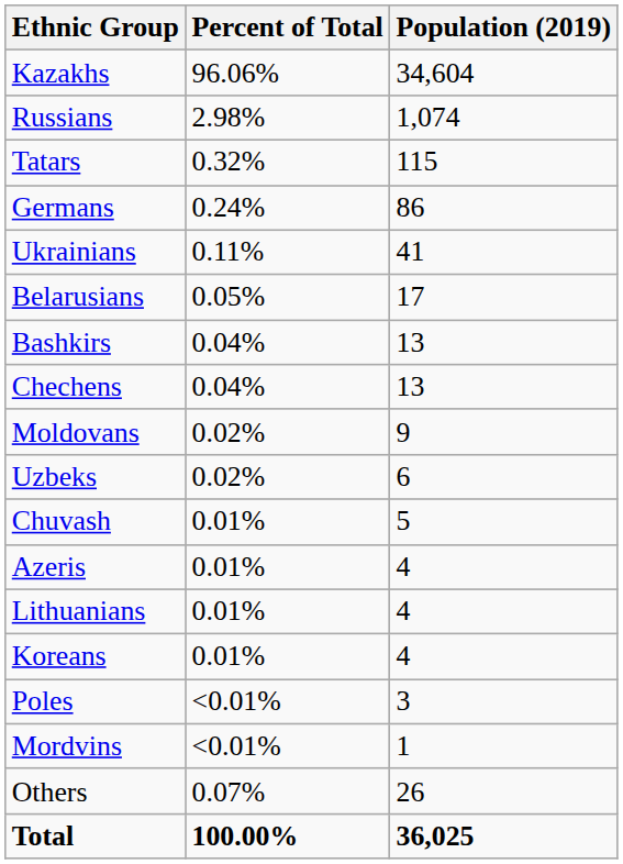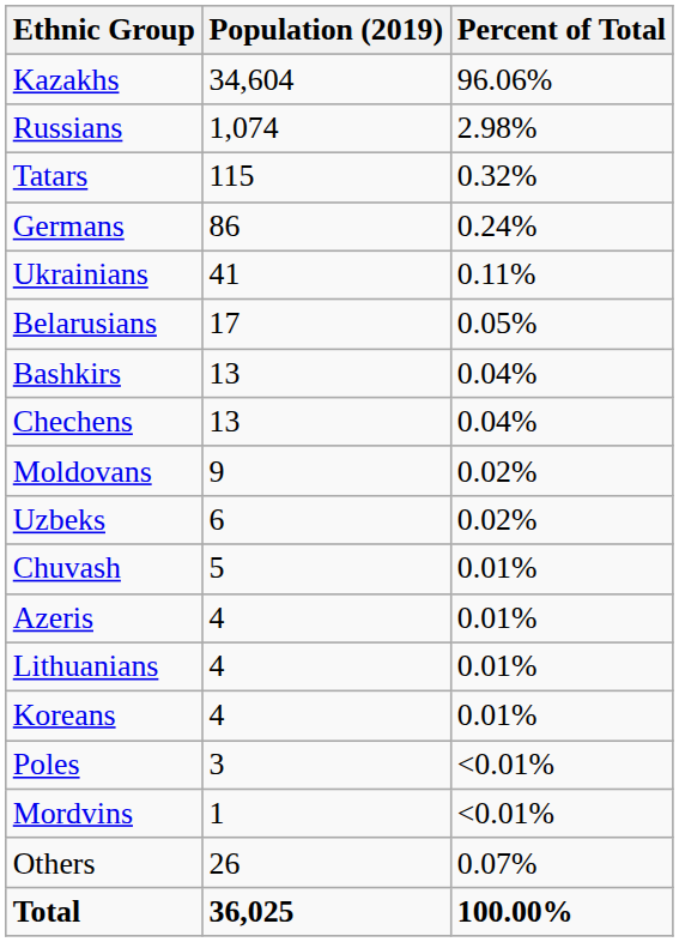 <table class="wikitable">
 <tr>
 <th>Ethnic Group</th>
+<th>Population (2019)</th>
 <th>Percent of Total</th>
-<th>Population (2019)</th>
 </tr>
 <tr>
 <td><a href='#'>Kazakhs</a></td>
+<td>34,604</td>
 <td>96.06%</td>
-<td>34,604</td>
 </tr>
 <tr>
 <td><a href='#'>Russians</a></td>
+<td>1,074</td>
 <td>2.98%</td>
-<td>1,074</td>
 </tr>
 <tr>
 <td><a href='#'>Tatars</a></td>
+<td>115</td>
 <td>0.32%</td>
-<td>115</td>
 </tr>
 <tr>
 <td><a href='#'>Germans</a></td>
+<td>86</td>
 <td>0.24%</td>
-<td>86</td>
 </tr>
 <tr>
 <td><a href='#'>Ukrainians</a></td>
+<td>41</td>
 <td>0.11%</td>
-<td>41</td>
 </tr>
 <tr>
 <td><a href='#'>Belarusians</a></td>
+<td>17</td>
 <td>0.05%</td>
-<td>17</td>
 </tr>
 <tr>
 <td><a href='#'>Bashkirs</a></td>
+<td>13</td>
 <td>0.04%</td>
-<td>13</td>
 </tr>
 <tr>
 <td><a href='#'>Chechens</a></td>
+<td>13</td>
 <td>0.04%</td>
-<td>13</td>
 </tr>
 <tr>
 <td><a href='#'>Moldovans</a></td>
+<td>9</td>
 <td>0.02%</td>
-<td>9</td>
 </tr>
 <tr>
 <td><a href='#'>Uzbeks</a></td>
+<td>6</td>
 <td>0.02%</td>
-<td>6</td>
 </tr>
 <tr>
 <td><a href='#'>Chuvash</a></td>
+<td>5</td>
 <td>0.01%</td>
-<td>5</td>
 </tr>
 <tr>
 <td><a href='#'>Azeris</a></td>
+<td>4</td>
 <td>0.01%</td>
-<td>4</td>
 </tr>
 <tr>
 <td><a href='#'>Lithuanians</a></td>
+<td>4</td>
 <td>0.01%</td>
-<td>4</td>
 </tr>
 <tr>
 <td><a href='#'>Koreans</a></td>
+<td>4</td>
 <td>0.01%</td>
-<td>4</td>
 </tr>
 <tr>
 <td><a href='#'>Poles</a></td>
+<td>3</td>
 <td><0.01%</td>
-<td>3</td>
 </tr>
 <tr>
 <td><a href='#'>Mordvins</a></td>
+<td>1</td>
 <td><0.01%</td>
-<td>1</td>
 </tr>
 <tr>
 <td>Others</td>
+<td>26</td>
 <td>0.07%</td>
-<td>26</td>
 </tr>
 <tr>
 <td><strong>Total</strong></td>
+<td><strong>36,025</strong></td>
 <td><strong>100.00%</strong></td>
-<td><strong>36,025</strong></td>
 </tr>
 </table>
